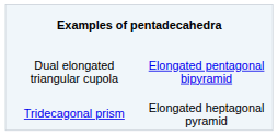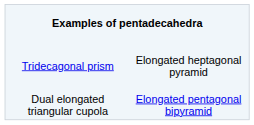 <table style="float: right; margin: 0 0 1em 1em; width: 22.5em; font-size: 0.86em; line-height: normal; border: 1px solid #CCD2D9; background: #F0F6FA">
 <tr>
 <th colspan=2 style="padding-top:1.0em; padding-bottom:1.0em;">Examples of pentadecahedra</th>
 </tr>
 <tr>
+<td align=center><br><a href='#'>Tridecagonal prism</a></td>
+<td align=center><br>Elongated heptagonal pyramid</td>
+</tr>
+<tr>
 <td align="center"><br>Dual elongated triangular cupola</td>
 <td align=center><br><a href='#'>Elongated pentagonal bipyramid</a></td>
 </tr>
-<tr>
-<td align=center><br><a href='#'>Tridecagonal prism</a></td>
-<td align=center><br>Elongated heptagonal pyramid</td>
-</tr>
 </table>
